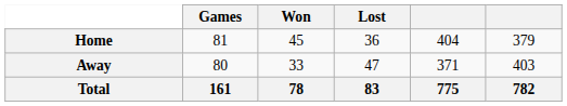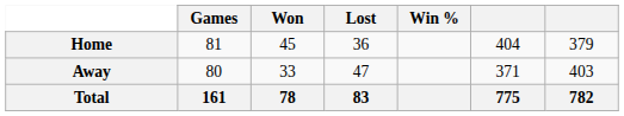 <table class="wikitable" style="font-size:95%; text-align:center; width:38em; border:0;margin: 0.5em auto;">
 <tr>
 <td width="28%" style="background:#fff;border:0;"></td>
 <th width="12%">Games</th>
 <th width="12%">Won</th>
 <th width="12%">Lost</th>
+<th width="12%">Win %</th>
 <th width="12%"></th>
 <th width="12%"></th>
 </tr>
 <tr>
 <th>Home</th>
 <td>81</td>
 <td>45</td>
 <td>36</td>
+<td></td>
 <td>404</td>
 <td>379</td>
 </tr>
 <tr>
 <th>Away</th>
 <td>80</td>
 <td>33</td>
 <td>47</td>
+<td></td>
 <td>371</td>
 <td>403</td>
 </tr>
 <tr>
 <th>Total</th>
 <th>161</th>
 <th>78</th>
 <th>83</th>
+<th></th>
 <th>775</th>
 <th>782</th>
 </tr>
 </table>
